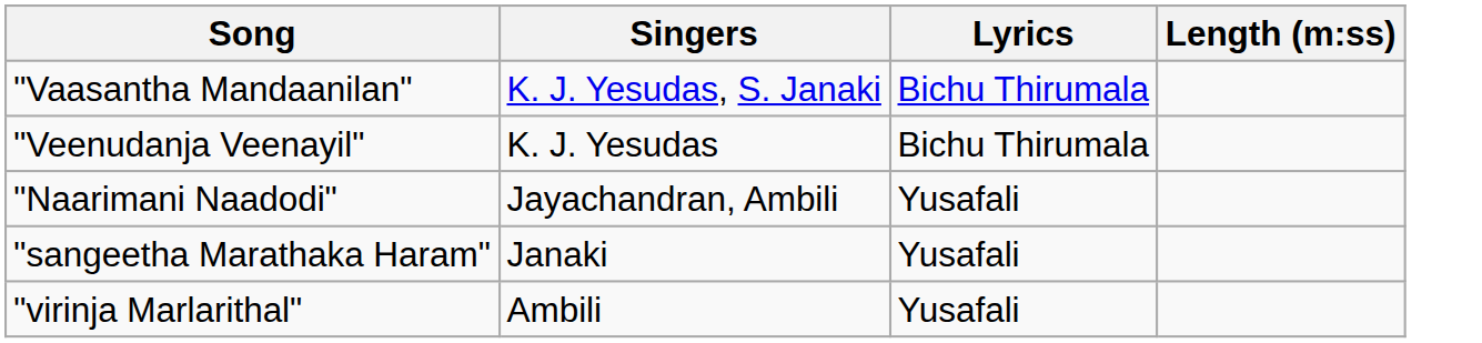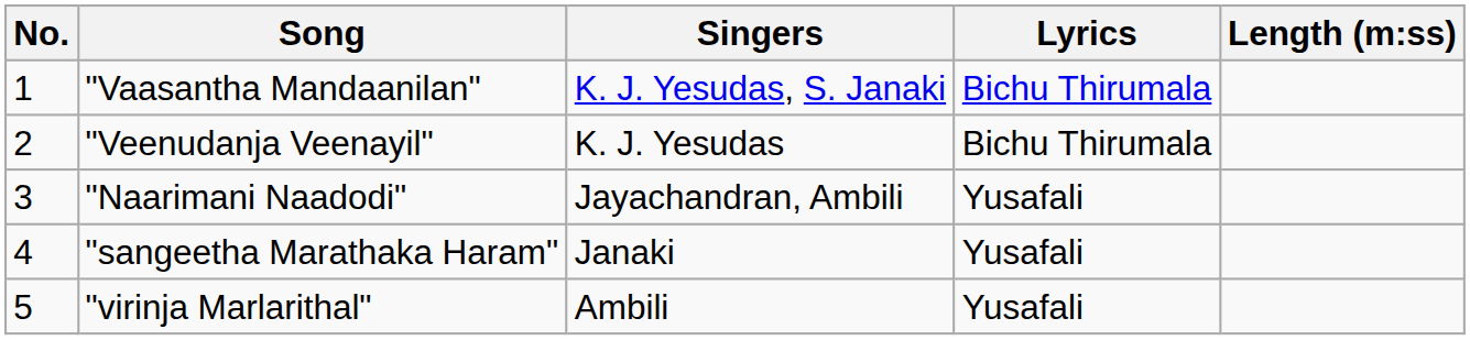 <table class="wikitable" style="font-size:95%;">
 <tr>
+<th>No.</th>
 <th>Song</th>
 <th>Singers</th>
 <th>Lyrics</th>
 <th>Length (m:ss)</th>
 </tr>
 <tr>
+<td>1</td>
 <td>"Vaasantha Mandaanilan"</td>
 <td><a href='#'>K. J. Yesudas</a>, <a href='#'>S. Janaki</a></td>
 <td><a href='#'>Bichu Thirumala</a></td>
 <td></td>
 </tr>
 <tr>
+<td>2</td>
 <td>"Veenudanja Veenayil"</td>
 <td>K. J. Yesudas</td>
 <td>Bichu Thirumala</td>
 <td></td>
 </tr>
 <tr>
+<td>3</td>
 <td>"Naarimani Naadodi"</td>
 <td>Jayachandran, Ambili</td>
 <td>Yusafali</td>
 <td></td>
 </tr>
 <tr>
+<td>4</td>
 <td>"sangeetha Marathaka Haram"</td>
 <td>Janaki</td>
 <td>Yusafali</td>
 <td></td>
 </tr>
 <tr>
+<td>5</td>
 <td>"virinja Marlarithal"</td>
 <td>Ambili</td>
 <td>Yusafali</td>
 <td></td>
 </tr>
 </table>
